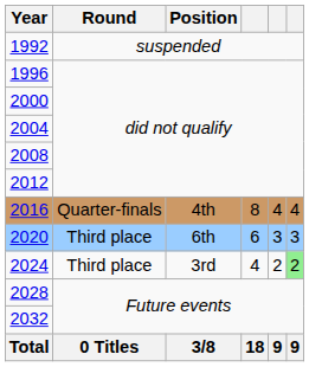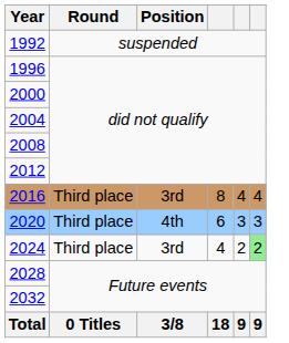 <table class="wikitable" style="text-align: center;">
 <tr>
 <th>Year</th>
 <th>Round</th>
 <th>Position</th>
 <th></th>
 <th></th>
 <th></th>
 </tr>
 <tr>
 <td> <a href='#'>1992</a></td>
 <td colspan=5><em>suspended</em></td>
 </tr>
 <tr>
 <td> <a href='#'>1996</a></td>
 <td colspan=5 rowspan=5><em>did not qualify</em></td>
 </tr>
 <tr>
 <td> <a href='#'>2000</a></td>
 </tr>
 <tr>
 <td> <a href='#'>2004</a></td>
 </tr>
 <tr>
 <td> <a href='#'>2008</a></td>
 </tr>
 <tr>
 <td> <a href='#'>2012</a></td>
 </tr>
 <tr bgcolor=#cc9966>
 <td> <a href='#'>2016</a></td>
-<td>Quarter-finals</td>
-<td>4th</td>
+<td>Third place</td>
+<td>3rd</td>
 <td>8</td>
 <td>4</td>
 <td>4</td>
 </tr>
 <tr style="background:#9acdff;">
 <td> <a href='#'>2020</a></td>
 <td>Third place</td>
-<td>6th</td>
+<td>4th</td>
 <td>6</td>
 <td>3</td>
 <td>3</td>
 </tr>
 <tr>
 <td> <a href='#'>2024</a></td>
 <td>Third place</td>
 <td>3rd</td>
 <td>4</td>
 <td>2</td>
 <td style="background: lightgreen;">2</td>
 </tr>
 <tr>
 <td> <a href='#'>2028</a></td>
 <td colspan=5 rowspan=2><em>Future events</em></td>
 </tr>
 <tr>
 <td> <a href='#'>2032</a></td>
 </tr>
 <tr>
 <th>Total</th>
 <th>0 Titles</th>
 <th>3/8</th>
 <th>18</th>
 <th>9</th>
 <th>9</th>
 </tr>
 </table>
